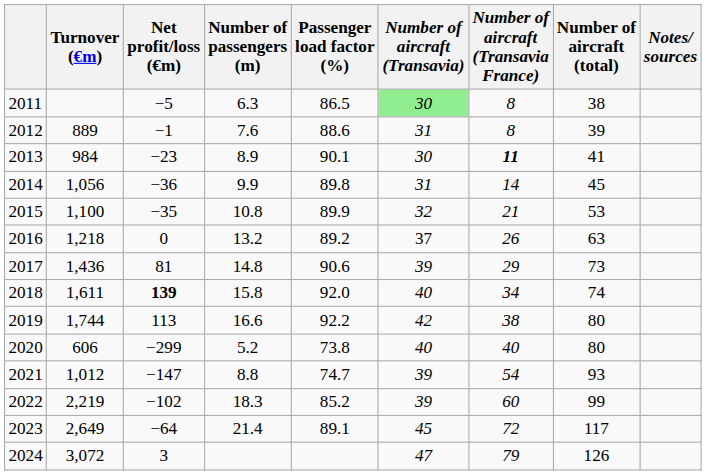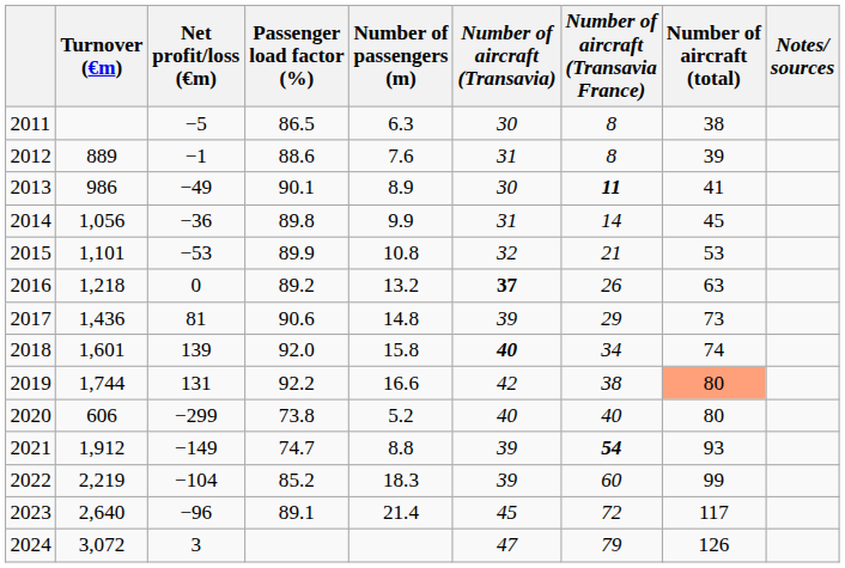 <table class="wikitable" style="text-align:center;">
 <tr>
 <th></th>
 <th>Turnover<br>(<a href='#'>€m</a>)</th>
 <th>Net<br>profit/loss<br>(€m)</th>
+<th>Passenger<br>load factor<br>(%)</th>
 <th>Number of<br>passengers<br>(m)</th>
-<th>Passenger<br>load factor<br>(%)</th>
 <th><em>Number of<br>aircraft<br>(Transavia)</em><br></th>
 <th><em>Number of<br>aircraft<br>(Transavia<br>France)</em></th>
 <th>Number of<br>aircraft<br>(total)</th>
 <th><em>Notes/<br>sources</em></th>
 </tr>
 <tr>
 <td align="left">2011</td>
 <td></td>
 <td><span>−5</span></td>
+<td>86.5</td>
 <td>6.3</td>
-<td>86.5</td>
-<td style="background: lightgreen;"><em>30</em></td>
+<td><em>30</em></td>
 <td><em>8</em></td>
 <td>38</td>
 <td></td>
 </tr>
 <tr>
 <td align="left">2012</td>
 <td>889</td>
 <td><span>−1</span></td>
+<td>88.6</td>
 <td>7.6</td>
-<td>88.6</td>
 <td><em>31</em></td>
 <td><em>8</em></td>
 <td>39</td>
 <td></td>
 </tr>
 <tr>
 <td align="left">2013</td>
-<td>984</td>
-<td><span>−23</span></td>
+<td>986</td>
+<td><span>−49</span></td>
+<td>90.1</td>
 <td>8.9</td>
-<td>90.1</td>
 <td><em>30</em></td>
 <td><strong><em>11</em></strong></td>
 <td>41</td>
 <td></td>
 </tr>
 <tr>
 <td align="left">2014</td>
 <td>1,056</td>
 <td><span>−36</span></td>
+<td>89.8</td>
 <td>9.9</td>
-<td>89.8</td>
 <td><em>31</em></td>
 <td><em>14</em></td>
 <td>45</td>
 <td></td>
 </tr>
 <tr>
 <td align="left">2015</td>
-<td>1,100</td>
-<td><span>−35</span></td>
+<td>1,101</td>
+<td><span>−53</span></td>
+<td>89.9</td>
 <td>10.8</td>
-<td>89.9</td>
 <td><em>32</em></td>
 <td><em>21</em></td>
 <td>53</td>
 <td></td>
 </tr>
 <tr>
 <td align="left">2016</td>
 <td>1,218</td>
 <td>0</td>
+<td>89.2</td>
 <td>13.2</td>
-<td>89.2</td>
-<td>37</td>
+<td><strong>37</strong></td>
 <td><em>26</em></td>
 <td>63</td>
 <td></td>
 </tr>
 <tr>
 <td align="left">2017</td>
 <td>1,436</td>
 <td>81</td>
+<td>90.6</td>
 <td>14.8</td>
-<td>90.6</td>
 <td><em>39</em></td>
 <td><em>29</em></td>
 <td>73</td>
 <td></td>
 </tr>
 <tr>
 <td align="left">2018</td>
-<td>1,611</td>
-<td><strong>139</strong></td>
+<td>1,601</td>
+<td>139</td>
+<td>92.0</td>
 <td>15.8</td>
-<td>92.0</td>
-<td><em>40</em></td>
+<td><strong><em>40</em></strong></td>
 <td><em>34</em></td>
 <td>74</td>
 <td></td>
 </tr>
 <tr>
 <td>2019</td>
 <td>1,744</td>
-<td>113</td>
+<td>131</td>
+<td>92.2</td>
 <td>16.6</td>
-<td>92.2</td>
 <td><em>42</em></td>
 <td><em>38</em></td>
-<td>80</td>
+<td style="background: lightsalmon;">80</td>
 <td></td>
 </tr>
 <tr>
 <td>2020</td>
 <td>606</td>
 <td><span>−299</span></td>
+<td>73.8</td>
 <td>5.2</td>
-<td>73.8</td>
 <td><em>40</em></td>
 <td><em>40</em></td>
 <td>80</td>
 <td></td>
 </tr>
 <tr>
 <td>2021</td>
-<td>1,012</td>
-<td><span>−147</span></td>
+<td>1,912</td>
+<td><span>−149</span></td>
+<td>74.7</td>
 <td>8.8</td>
-<td>74.7</td>
 <td><em>39</em></td>
-<td><em>54</em></td>
+<td><strong><em>54</em></strong></td>
 <td>93</td>
 <td></td>
 </tr>
 <tr>
 <td>2022</td>
 <td>2,219</td>
-<td><span>−102</span></td>
+<td><span>−104</span></td>
+<td>85.2</td>
 <td>18.3</td>
-<td>85.2</td>
 <td><em>39</em></td>
 <td><em>60</em></td>
 <td>99</td>
 <td></td>
 </tr>
 <tr>
 <td>2023</td>
-<td>2,649</td>
-<td><span>−64</span></td>
+<td>2,640</td>
+<td><span>−96</span></td>
+<td>89.1</td>
 <td>21.4</td>
-<td>89.1</td>
 <td><em>45</em></td>
 <td><em>72</em></td>
 <td>117</td>
 <td></td>
 </tr>
 <tr>
 <td>2024</td>
 <td>3,072</td>
 <td>3</td>
 <td></td>
 <td></td>
 <td><em>47</em></td>
 <td><em>79</em></td>
 <td>126</td>
 <td></td>
 </tr>
 </table>
